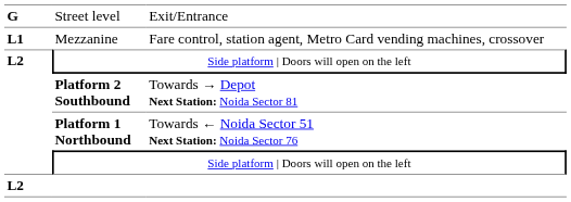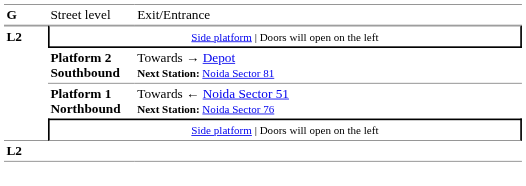 <table table border=0 cellspacing=0 cellpadding=3>
 <tr>
 <td style="border-bottom:solid 1px gray;border-top:solid 1px gray;" width=50 valign=top><strong>G</strong></td>
 <td style="border-top:solid 1px gray;border-bottom:solid 1px gray;" width=100 valign=top>Street level</td>
 <td style="border-top:solid 1px gray;border-bottom:solid 1px gray;" width=500 valign=top>Exit/Entrance</td>
-</tr>
-<tr>
-<td valign=top><strong>L1</strong></td>
-<td valign=top>Mezzanine</td>
-<td valign=top>Fare control, station agent, Metro Card vending machines, crossover<br></td>
 </tr>
 <tr>
 <td style="border-top:solid 1px gray;border-bottom:solid 1px gray;" width=50 rowspan=4 valign=top><strong>L2</strong></td>
 <td style="border-top:solid 1px gray;border-right:solid 2px black;border-left:solid 2px black;border-bottom:solid 2px black;text-align:center;" colspan=2><small><a href='#'>Side platform</a> | Doors will open on the left </small></td>
 </tr>
 <tr>
 <td style="border-bottom:solid 1px gray;" width=100><span><strong>Platform 2</strong><br><strong>Southbound</strong></span></td>
 <td style="border-bottom:solid 1px gray;" width=500>Towards → <a href='#'>Depot</a><br><small><strong>Next Station:</strong> <a href='#'>Noida Sector 81</a></small></td>
 </tr>
 <tr>
 <td><span><strong>Platform 1</strong><br><strong>Northbound</strong></span></td>
 <td>Towards ← <a href='#'>Noida Sector 51</a><br><small><strong>Next Station:</strong> <a href='#'>Noida Sector 76</a></small></td>
 </tr>
 <tr>
 <td style="border-top:solid 2px black;border-right:solid 2px black;border-left:solid 2px black;border-bottom:solid 1px gray;" colspan=2  align=center><small><a href='#'>Side platform</a> | Doors will open on the left </small></td>
 </tr>
 <tr>
 <td style="border-bottom:solid 1px gray;" width=50 rowspan=2 valign=top><strong>L2</strong></td>
 <td style="border-bottom:solid 1px gray;" width=100></td>
 <td style="border-bottom:solid 1px gray;" width=500></td>
 </tr>
 <tr>
 </tr>
 </table>
